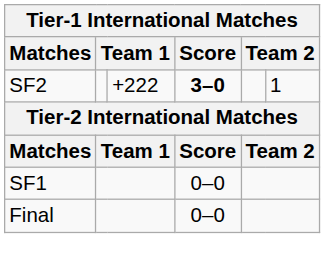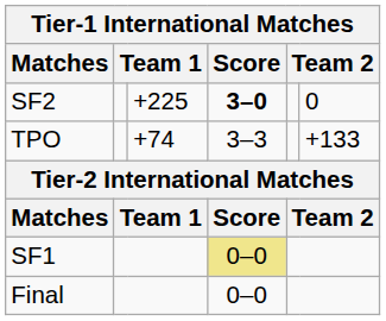 <table class="wikitable">
 <tr>
 <th colspan=6>Tier-1 International Matches</th>
 </tr>
 <tr>
 <th>Matches</th>
 <th colspan=2>Team 1</th>
 <th>Score</th>
 <th colspan=2>Team 2</th>
 </tr>
 <tr>
 <td>SF2</td>
 <td></td>
-<td>+222</td>
+<td>+225</td>
 <td align=center><strong>3–0</strong></td>
 <td></td>
-<td>1</td>
+<td>0</td>
+</tr>
+<tr>
+<td>TPO</td>
+<td></td>
+<td>+74</td>
+<td align=center>3–3</td>
+<td></td>
+<td>+133</td>
 </tr>
 <tr>
 <th colspan=6>Tier-2 International Matches</th>
 </tr>
 <tr>
 <th>Matches</th>
 <th colspan=2>Team 1</th>
 <th>Score</th>
 <th colspan=2>Team 2</th>
 </tr>
 <tr>
 <td>SF1</td>
 <td colspan=2></td>
-<td align=center>0–0</td>
+<td align=center style="background: khaki;">0–0</td>
 <td colspan=2></td>
 </tr>
 <tr>
 <td>Final</td>
 <td colspan=2></td>
 <td align=center>0–0</td>
 <td colspan=2></td>
 </tr>
 </table>
